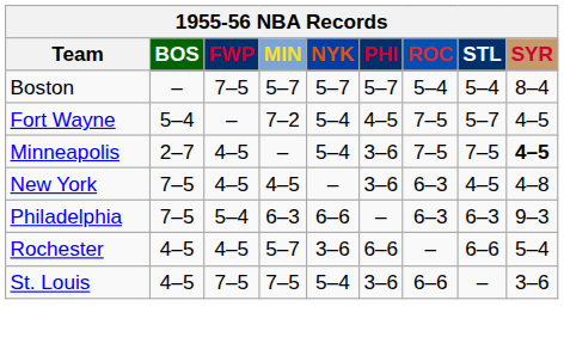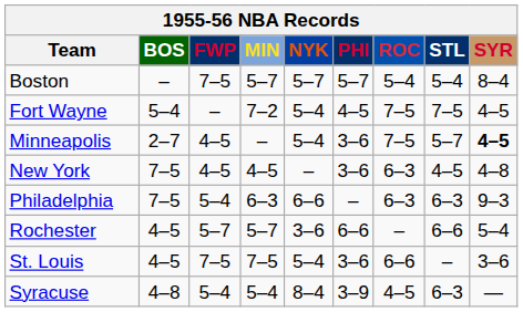 <table class="wikitable" style="font-size:95%; text-align:center;">
 <tr>
 <th colspan=9>1955-56 NBA Records</th>
 </tr>
 <tr>
 <th width=100>Team</th>
 <th style="background:#006400;color:#FFFFFF;width=35">BOS</th>
 <th style="background:#012F6B;color:#D40032;width=35">FWP</th>
 <th style="background:#7BA4DB;color:#FBE122;width=35">MIN</th>
 <th style="background:#003EA4;color:#E45206;width=35">NYK</th>
 <th style="background:#012F6B;color:#D50033;width=35">PHI</th>
 <th style="background:#0050B0;color:#D82A3C;width=35">ROC</th>
 <th style="background:#012F6B;color:#FFFFFF;width=35">STL</th>
 <th style="background:#C79968;color:#D20032;width=35">SYR</th>
 </tr>
 <tr>
 <td style="text-align:left;">Boston</td>
 <td>–</td>
 <td>7–5</td>
 <td>5–7</td>
 <td>5–7</td>
 <td>5–7</td>
 <td>5–4</td>
 <td>5–4</td>
 <td>8–4</td>
 </tr>
 <tr>
 <td style="text-align:left;"><a href='#'>Fort Wayne</a></td>
 <td>5–4</td>
 <td>–</td>
 <td>7–2</td>
 <td>5–4</td>
 <td>4–5</td>
 <td>7–5</td>
-<td>5–7</td>
+<td>7–5</td>
 <td>4–5</td>
 </tr>
 <tr>
 <td style="text-align:left;"><a href='#'>Minneapolis</a></td>
 <td>2–7</td>
 <td>4–5</td>
 <td>–</td>
 <td>5–4</td>
 <td>3–6</td>
 <td>7–5</td>
-<td>7–5</td>
+<td>5–7</td>
 <td><strong>4–5</strong></td>
 </tr>
 <tr>
 <td style="text-align:left;"><a href='#'>New York</a></td>
 <td>7–5</td>
 <td>4–5</td>
 <td>4–5</td>
 <td>–</td>
 <td>3–6</td>
 <td>6–3</td>
 <td>4–5</td>
 <td>4–8</td>
 </tr>
 <tr>
 <td style="text-align:left;"><a href='#'>Philadelphia</a></td>
 <td>7–5</td>
 <td>5–4</td>
 <td>6–3</td>
 <td>6–6</td>
 <td>–</td>
 <td>6–3</td>
 <td>6–3</td>
 <td>9–3</td>
 </tr>
 <tr>
 <td style="text-align:left;"><a href='#'>Rochester</a></td>
 <td>4–5</td>
-<td>4–5</td>
+<td>5–7</td>
 <td>5–7</td>
 <td>3–6</td>
 <td>6–6</td>
 <td>–</td>
 <td>6–6</td>
 <td>5–4</td>
 </tr>
 <tr>
 <td style="text-align:left;"><a href='#'>St. Louis</a></td>
 <td>4–5</td>
 <td>7–5</td>
 <td>7–5</td>
 <td>5–4</td>
 <td>3–6</td>
 <td>6–6</td>
 <td>–</td>
 <td>3–6</td>
 </tr>
+<tr>
+<td style="text-align:left;"><a href='#'>Syracuse</a></td>
+<td>4–8</td>
+<td>5–4</td>
+<td>5–4</td>
+<td>8–4</td>
+<td>3–9</td>
+<td>4–5</td>
+<td>6–3</td>
+<td>—</td>
+</tr>
 </table>
